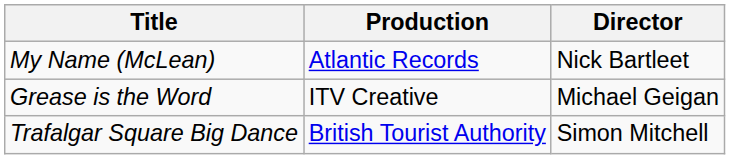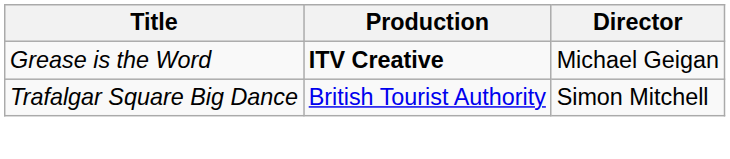 <table class="wikitable">
 <tr style="background:#e0e0e0;">
 <th>Title</th>
 <th>Production</th>
 <th>Director</th>
 </tr>
 <tr>
-<td><em>My Name (McLean)</em></td>
-<td><a href='#'>Atlantic Records</a></td>
-<td>Nick Bartleet</td>
-</tr>
-<tr>
 <td><em>Grease is the Word</em></td>
-<td>ITV Creative</td>
+<td><strong>ITV Creative</strong></td>
 <td>Michael Geigan</td>
 </tr>
 <tr>
 <td><em>Trafalgar Square Big Dance</em></td>
 <td><a href='#'>British Tourist Authority</a></td>
 <td>Simon Mitchell</td>
 </tr>
 </table>
